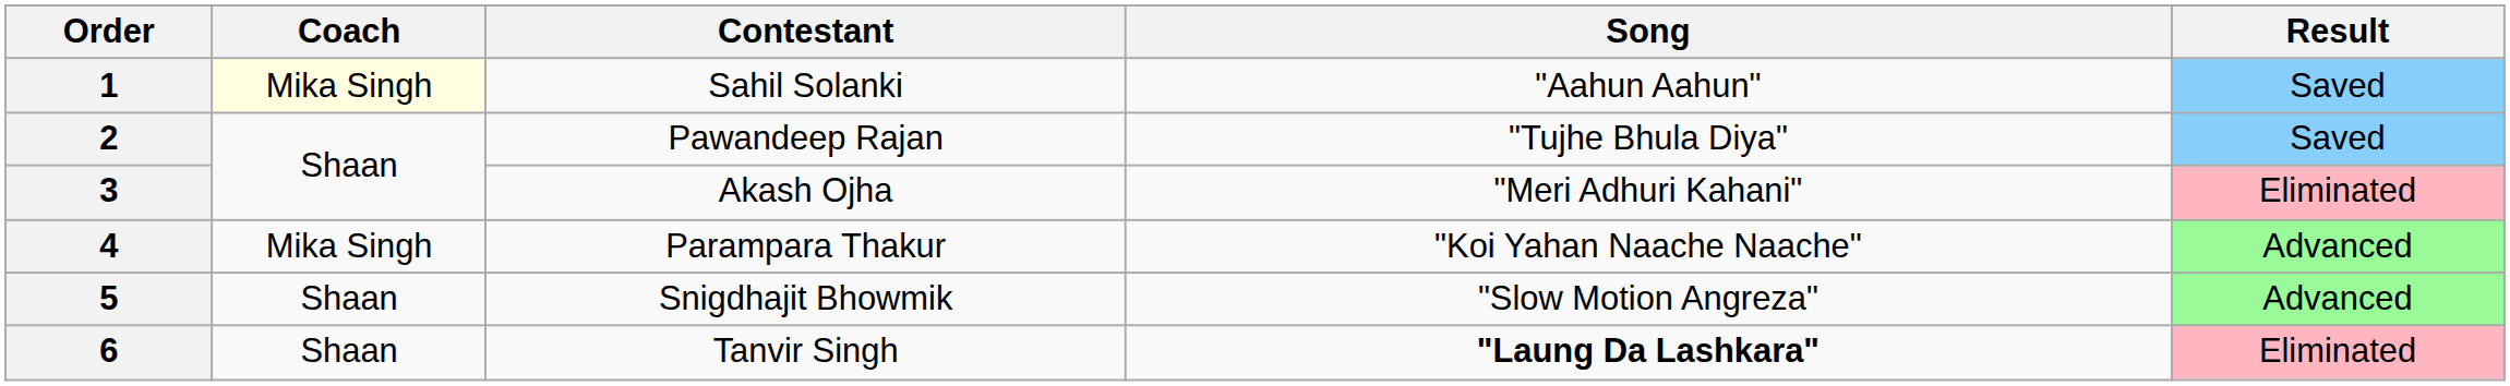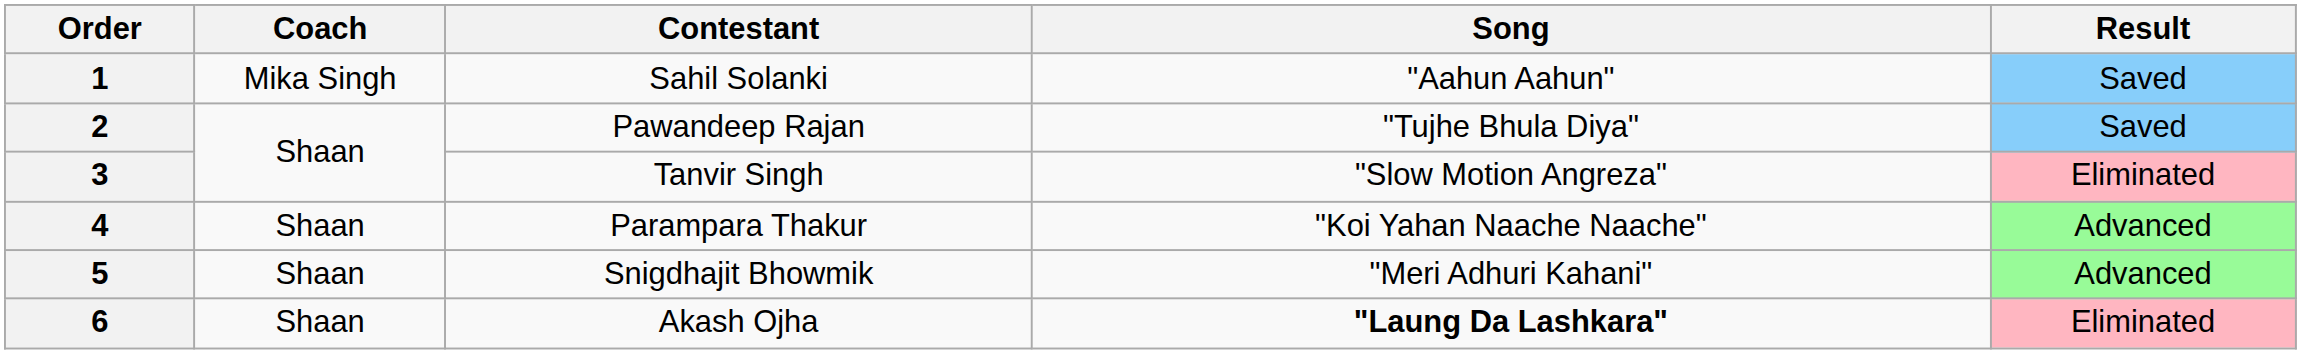 <table class="wikitable" style="width:75%; text-align:center;">
 <tr>
 <th width="040">Order</th>
 <th width="060">Coach</th>
 <th width="150">Contestant</th>
 <th width="250">Song</th>
 <th width="070">Result</th>
 </tr>
 <tr>
 <th>1</th>
-<td rowspan=1 style="background: lightyellow;">Mika Singh</td>
+<td rowspan=1>Mika Singh</td>
 <td>Sahil Solanki</td>
 <td>"Aahun Aahun"</td>
 <td bgcolor="87CEFA">Saved</td>
 </tr>
 <tr>
 <th>2</th>
 <td rowspan=2>Shaan</td>
 <td>Pawandeep Rajan</td>
 <td>"Tujhe Bhula Diya"</td>
 <td bgcolor="87CEFA">Saved</td>
 </tr>
 <tr>
 <th>3</th>
-<td>Akash Ojha</td>
-<td>"Meri Adhuri Kahani"</td>
+<td>Tanvir Singh</td>
+<td>"Slow Motion Angreza"</td>
 <td bgcolor="FFB6C1">Eliminated</td>
 </tr>
 <tr>
 <th>4</th>
-<td rowspan=1>Mika Singh</td>
+<td rowspan=1>Shaan</td>
 <td>Parampara Thakur</td>
 <td>"Koi Yahan Naache Naache"</td>
 <td bgcolor="98FB98">Advanced</td>
 </tr>
 <tr>
 <th>5</th>
 <td rowspan=1>Shaan</td>
 <td>Snigdhajit Bhowmik</td>
-<td>"Slow Motion Angreza"</td>
+<td>"Meri Adhuri Kahani"</td>
 <td bgcolor="98FB98">Advanced</td>
 </tr>
 <tr>
 <th>6</th>
 <td rowspan=1>Shaan</td>
-<td>Tanvir Singh</td>
+<td>Akash Ojha</td>
 <td><strong>"Laung Da Lashkara"</strong></td>
 <td bgcolor="FFB6C1">Eliminated</td>
 </tr>
 </table>
